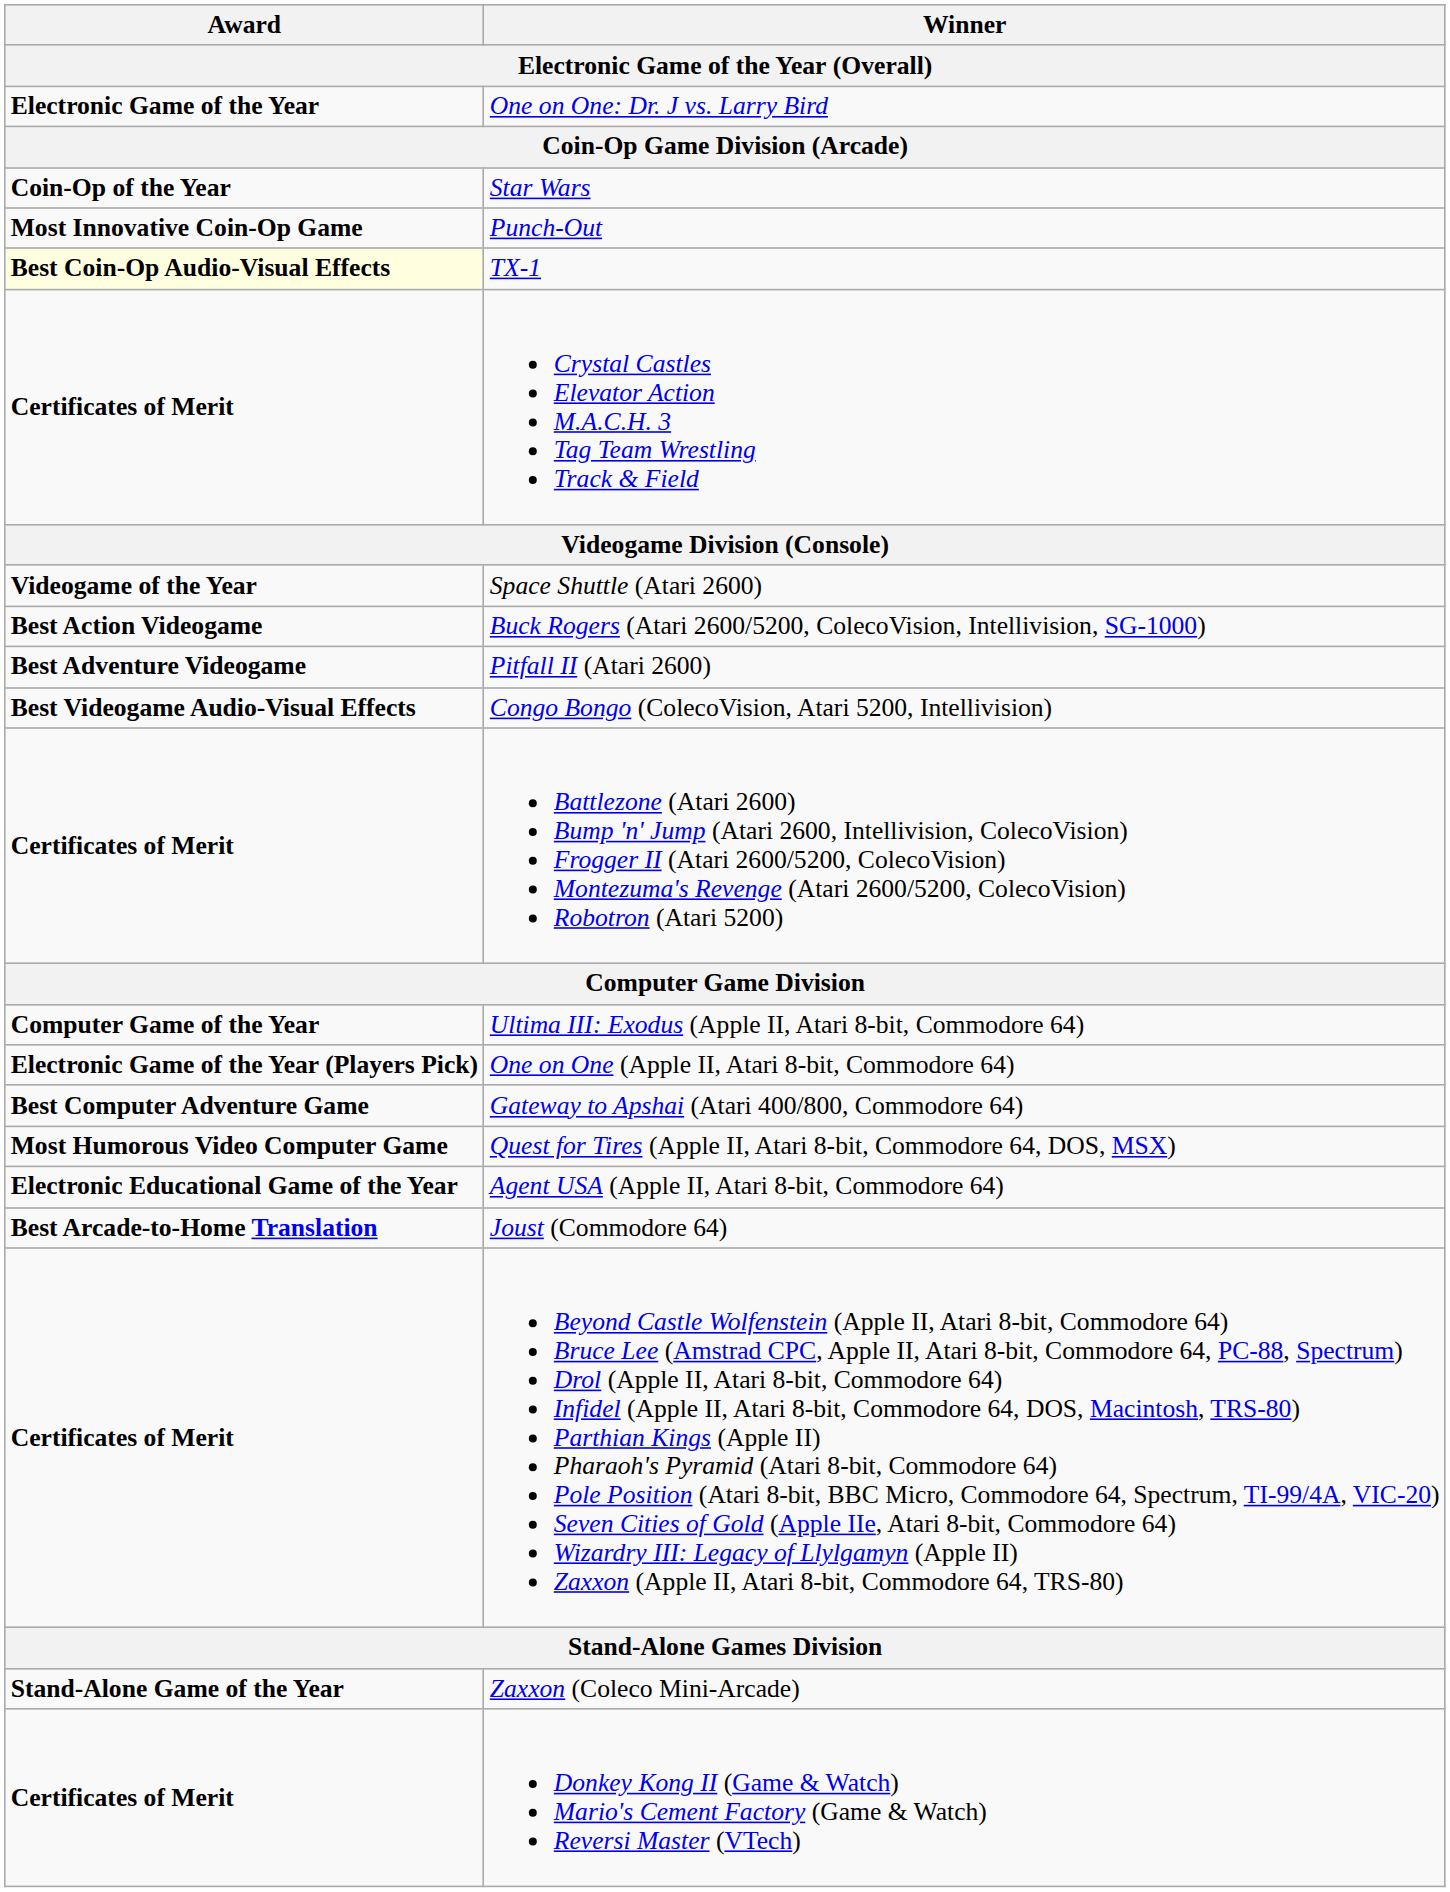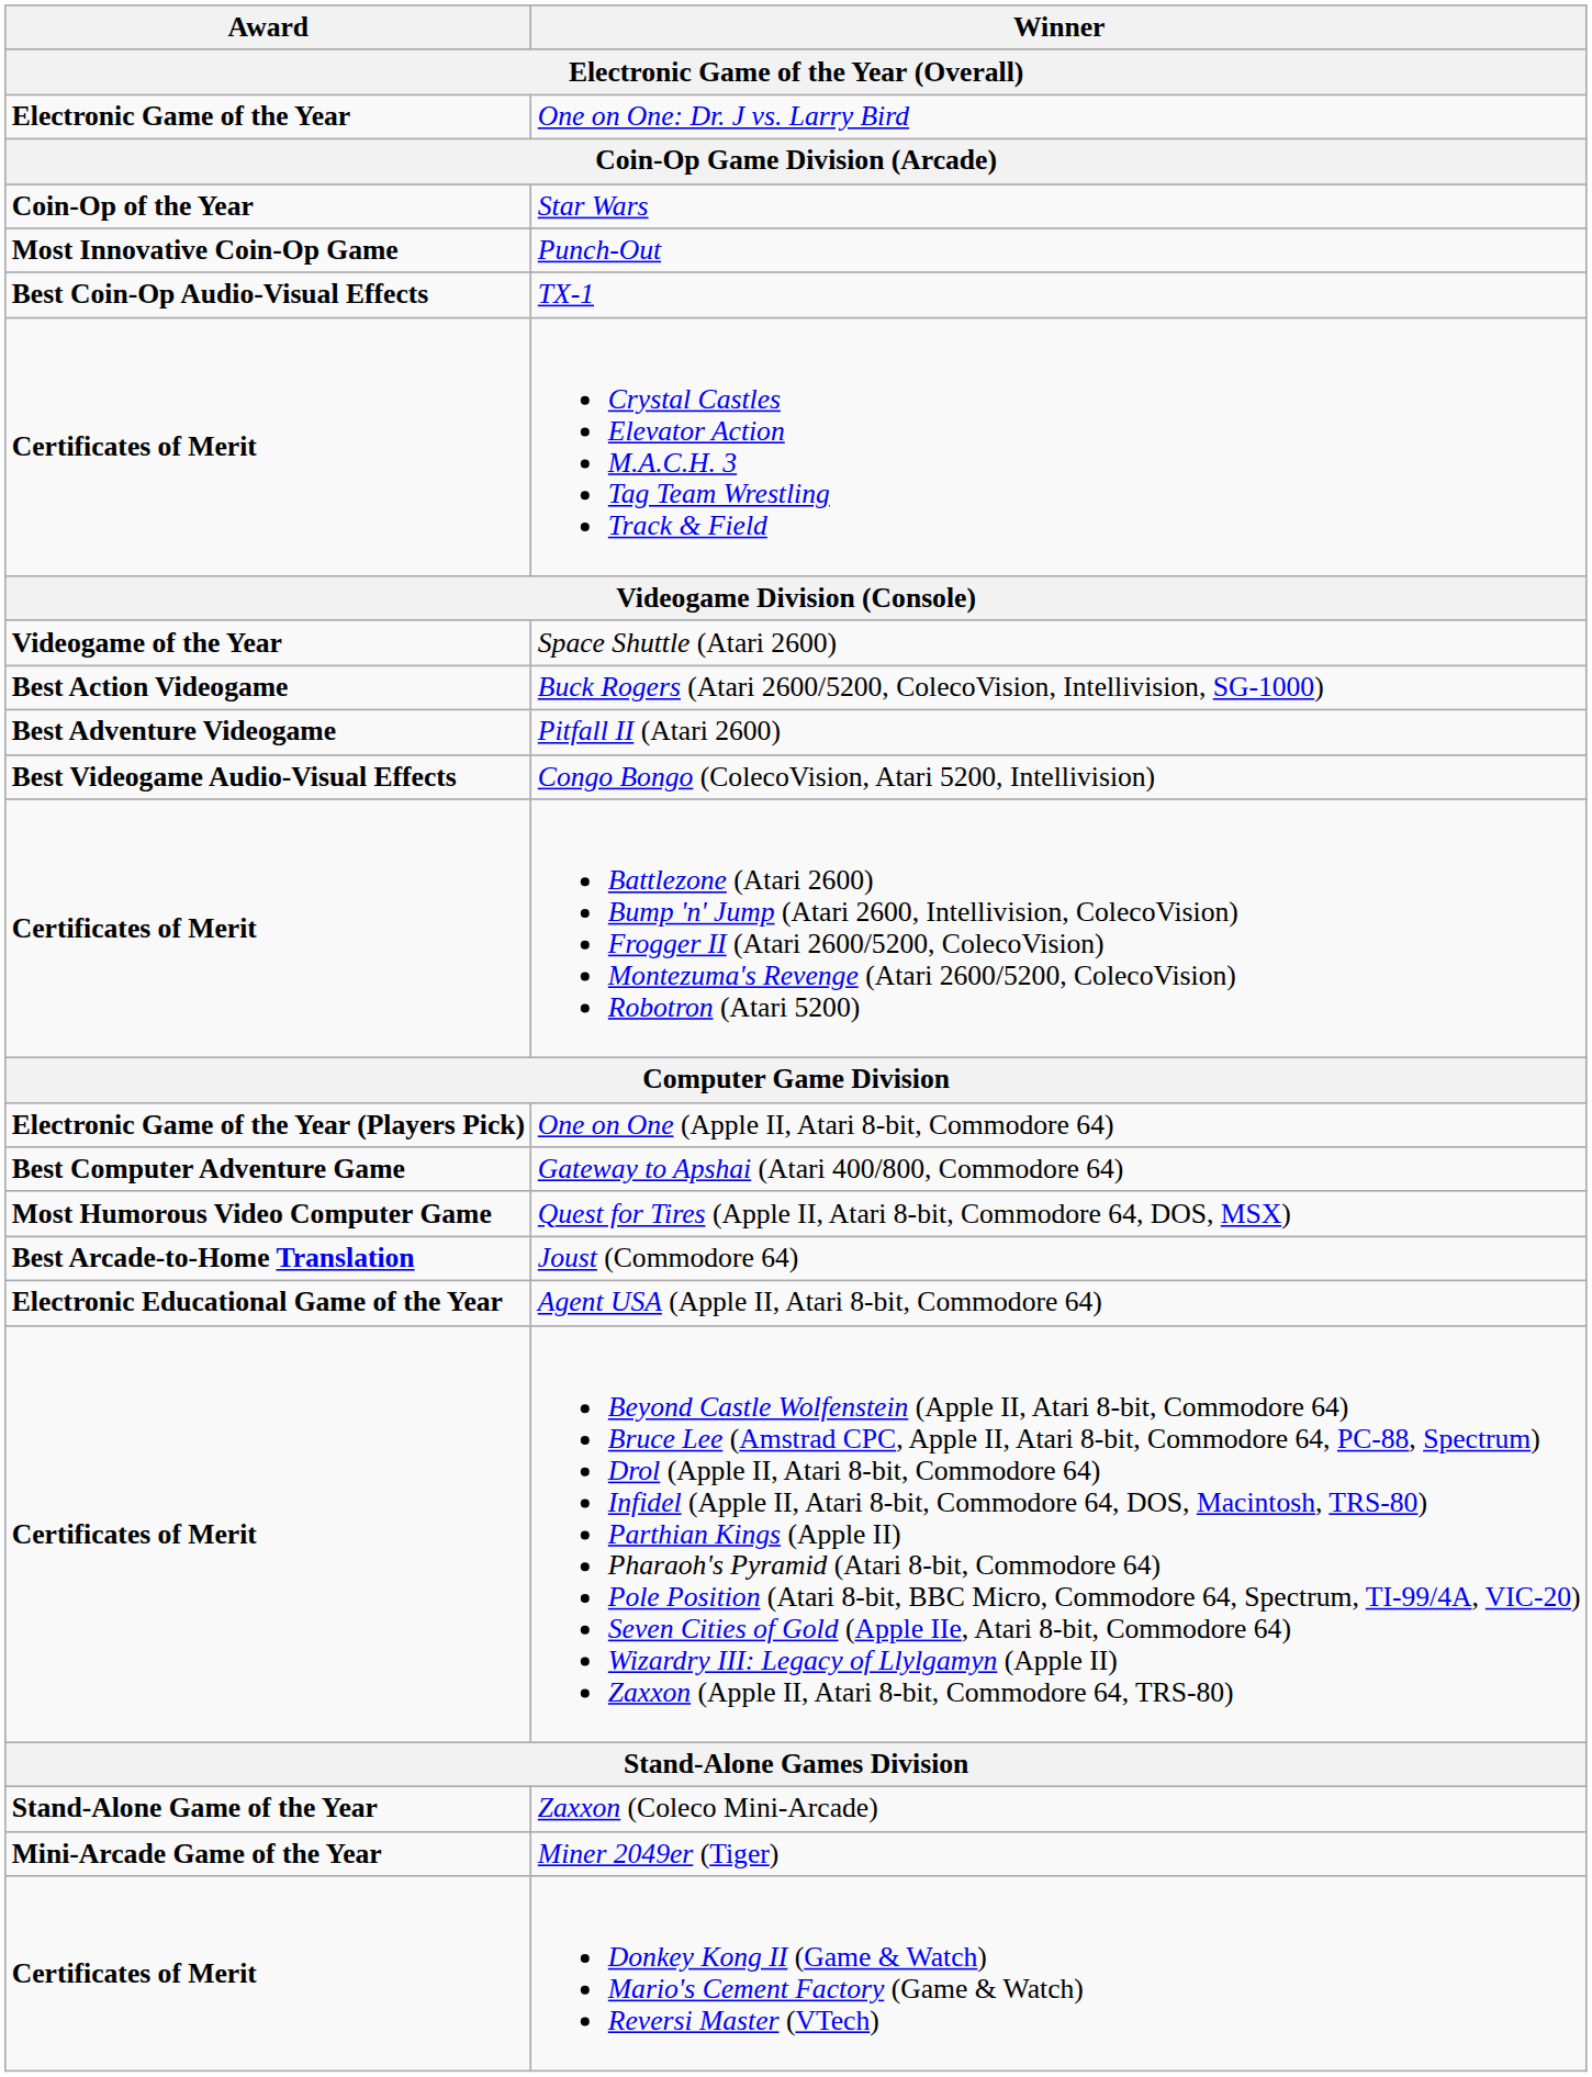 <table class="wikitable" border="1">
 <tr>
 <th>Award</th>
 <th>Winner</th>
 </tr>
 <tr>
 <th colspan="2"><strong>Electronic Game of the Year</strong> (Overall)</th>
 </tr>
 <tr>
 <td><strong>Electronic Game of the Year</strong></td>
 <td><em><a href='#'>One on One: Dr. J vs. Larry Bird</a></em></td>
 </tr>
 <tr>
 <th colspan="2">Coin-Op Game Division (Arcade)</th>
 </tr>
 <tr>
 <td><strong>Coin-Op of the Year</strong></td>
 <td><em><a href='#'>Star Wars</a></em></td>
 </tr>
 <tr>
 <td><strong>Most Innovative Coin-Op Game</strong></td>
 <td><em><a href='#'>Punch-Out</a></em></td>
 </tr>
 <tr>
-<td style="background: lightyellow;"><strong>Best Coin-Op Audio-Visual Effects</strong></td>
+<td><strong>Best Coin-Op Audio-Visual Effects</strong></td>
 <td><em><a href='#'>TX-1</a></em></td>
 </tr>
 <tr>
 <td><strong>Certificates of Merit</strong></td>
 <td><br><ul><li><em><a href='#'>Crystal Castles</a></em></li><li><em><a href='#'>Elevator Action</a></em></li><li><em><a href='#'>M.A.C.H. 3</a></em></li><li><em><a href='#'>Tag Team Wrestling</a></em></li><li><em><a href='#'>Track & Field</a></em></li></ul></td>
 </tr>
 <tr>
 <th colspan="2">Videogame Division (Console)</th>
 </tr>
 <tr>
 <td><strong>Videogame of the Year</strong></td>
 <td><em>Space Shuttle</em> (Atari 2600)</td>
 </tr>
 <tr>
 <td><strong>Best Action Videogame</strong></td>
 <td><em><a href='#'>Buck Rogers</a></em> (Atari 2600/5200, ColecoVision, Intellivision, <a href='#'>SG-1000</a>)</td>
 </tr>
 <tr>
 <td><strong>Best Adventure Videogame</strong></td>
 <td><em><a href='#'>Pitfall II</a></em> (Atari 2600)</td>
 </tr>
 <tr>
 <td><strong>Best Videogame Audio-Visual Effects</strong></td>
 <td><em><a href='#'>Congo Bongo</a></em> (ColecoVision, Atari 5200, Intellivision)</td>
 </tr>
 <tr>
 <td><strong>Certificates of Merit</strong></td>
 <td><br><ul><li><em><a href='#'>Battlezone</a></em> (Atari 2600)</li><li><em><a href='#'>Bump 'n' Jump</a></em> (Atari 2600, Intellivision, ColecoVision)</li><li><em><a href='#'>Frogger II</a></em> (Atari 2600/5200, ColecoVision)</li><li><em><a href='#'>Montezuma's Revenge</a></em> (Atari 2600/5200, ColecoVision)</li><li><em><a href='#'>Robotron</a></em> (Atari 5200)</li></ul></td>
 </tr>
 <tr>
 <th colspan="2">Computer Game Division</th>
 </tr>
 <tr>
-<td><strong>Computer Game of the Year</strong></td>
-<td><em><a href='#'>Ultima III: Exodus</a></em> (Apple II, Atari 8-bit, Commodore 64)</td>
-</tr>
-<tr>
 <td><strong>Electronic Game of the Year (Players Pick)</strong></td>
 <td><em><a href='#'>One on One</a></em> (Apple II, Atari 8-bit, Commodore 64)</td>
 </tr>
 <tr>
 <td><strong>Best Computer Adventure Game</strong></td>
 <td><em><a href='#'>Gateway to Apshai</a></em> (Atari 400/800, Commodore 64)</td>
 </tr>
 <tr>
 <td><strong>Most Humorous Video Computer Game</strong></td>
 <td><em><a href='#'>Quest for Tires</a></em> (Apple II, Atari 8-bit, Commodore 64, DOS, <a href='#'>MSX</a>)</td>
 </tr>
 <tr>
+<td><strong>Best Arcade-to-Home <a href='#'>Translation</a></strong></td>
+<td><em><a href='#'>Joust</a></em> (Commodore 64)</td>
+</tr>
+<tr>
 <td><strong>Electronic Educational Game of the Year</strong></td>
 <td><em><a href='#'>Agent USA</a></em> (Apple II, Atari 8-bit, Commodore 64)</td>
-</tr>
-<tr>
-<td><strong>Best Arcade-to-Home <a href='#'>Translation</a></strong></td>
-<td><em><a href='#'>Joust</a></em> (Commodore 64)</td>
 </tr>
 <tr>
 <td><strong>Certificates of Merit</strong></td>
 <td><br><ul><li><em><a href='#'>Beyond Castle Wolfenstein</a></em> (Apple II, Atari 8-bit, Commodore 64)</li><li><em><a href='#'>Bruce Lee</a></em> (<a href='#'>Amstrad CPC</a>, Apple II, Atari 8-bit, Commodore 64, <a href='#'>PC-88</a>, <a href='#'>Spectrum</a>)</li><li><em><a href='#'>Drol</a></em> (Apple II, Atari 8-bit, Commodore 64)</li><li><em><a href='#'>Infidel</a></em> (Apple II, Atari 8-bit, Commodore 64, DOS, <a href='#'>Macintosh</a>, <a href='#'>TRS-80</a>)</li><li><em><a href='#'>Parthian Kings</a></em> (Apple II)</li><li><em>Pharaoh's Pyramid</em> (Atari 8-bit, Commodore 64)</li><li><em><a href='#'>Pole Position</a></em> (Atari 8-bit, BBC Micro, Commodore 64, Spectrum, <a href='#'>TI-99/4A</a>, <a href='#'>VIC-20</a>)</li><li><em><a href='#'>Seven Cities of Gold</a></em> (<a href='#'>Apple IIe</a>, Atari 8-bit, Commodore 64)</li><li><em><a href='#'>Wizardry III: Legacy of Llylgamyn</a></em> (Apple II)</li><li><em><a href='#'>Zaxxon</a></em> (Apple II, Atari 8-bit, Commodore 64, TRS-80)</li></ul></td>
 </tr>
 <tr>
 <th colspan="2">Stand-Alone Games Division</th>
 </tr>
 <tr>
 <td><strong>Stand-Alone Game of the Year</strong></td>
 <td><em><a href='#'>Zaxxon</a></em> (Coleco Mini-Arcade)</td>
 </tr>
 <tr>
+<td><strong>Mini-Arcade Game of the Year</strong></td>
+<td><em><a href='#'>Miner 2049er</a></em> (<a href='#'>Tiger</a>)</td>
+</tr>
+<tr>
 <td><strong>Certificates of Merit</strong></td>
 <td><br><ul><li><em><a href='#'>Donkey Kong II</a></em> (<a href='#'>Game & Watch</a>)</li><li><em><a href='#'>Mario's Cement Factory</a></em> (Game & Watch)</li><li><em><a href='#'>Reversi Master</a></em> (<a href='#'>VTech</a>)</li></ul></td>
 </tr>
 </table>
